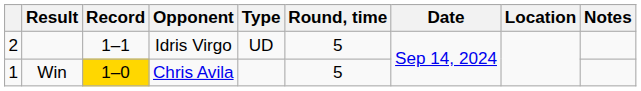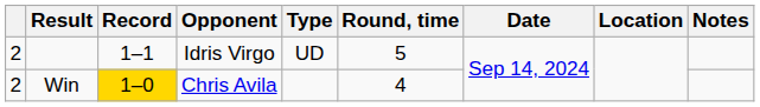 <table class="wikitable" style="text-align:center">
 <tr>
 <th></th>
 <th>Result</th>
 <th>Record</th>
 <th>Opponent</th>
 <th>Type</th>
 <th>Round, time</th>
 <th>Date</th>
 <th>Location</th>
 <th>Notes</th>
 </tr>
 <tr>
 <td>2</td>
 <td></td>
 <td>1–1</td>
 <td>Idris Virgo</td>
 <td>UD</td>
 <td>5</td>
 <td rowspan="2"><a href='#'>Sep 14, 2024</a></td>
 <td style="text-align:left;" rowspan="2"></td>
 <td style="text-align:left;"></td>
 </tr>
 <tr>
-<td>1</td>
+<td>2</td>
 <td>Win</td>
 <td style="background: gold;">1–0</td>
 <td style="text-align:left;"><a href='#'>Chris Avila</a></td>
 <td></td>
-<td>5</td>
+<td>4</td>
 <td style="text-align:left;"></td>
 </tr>
 </table>
